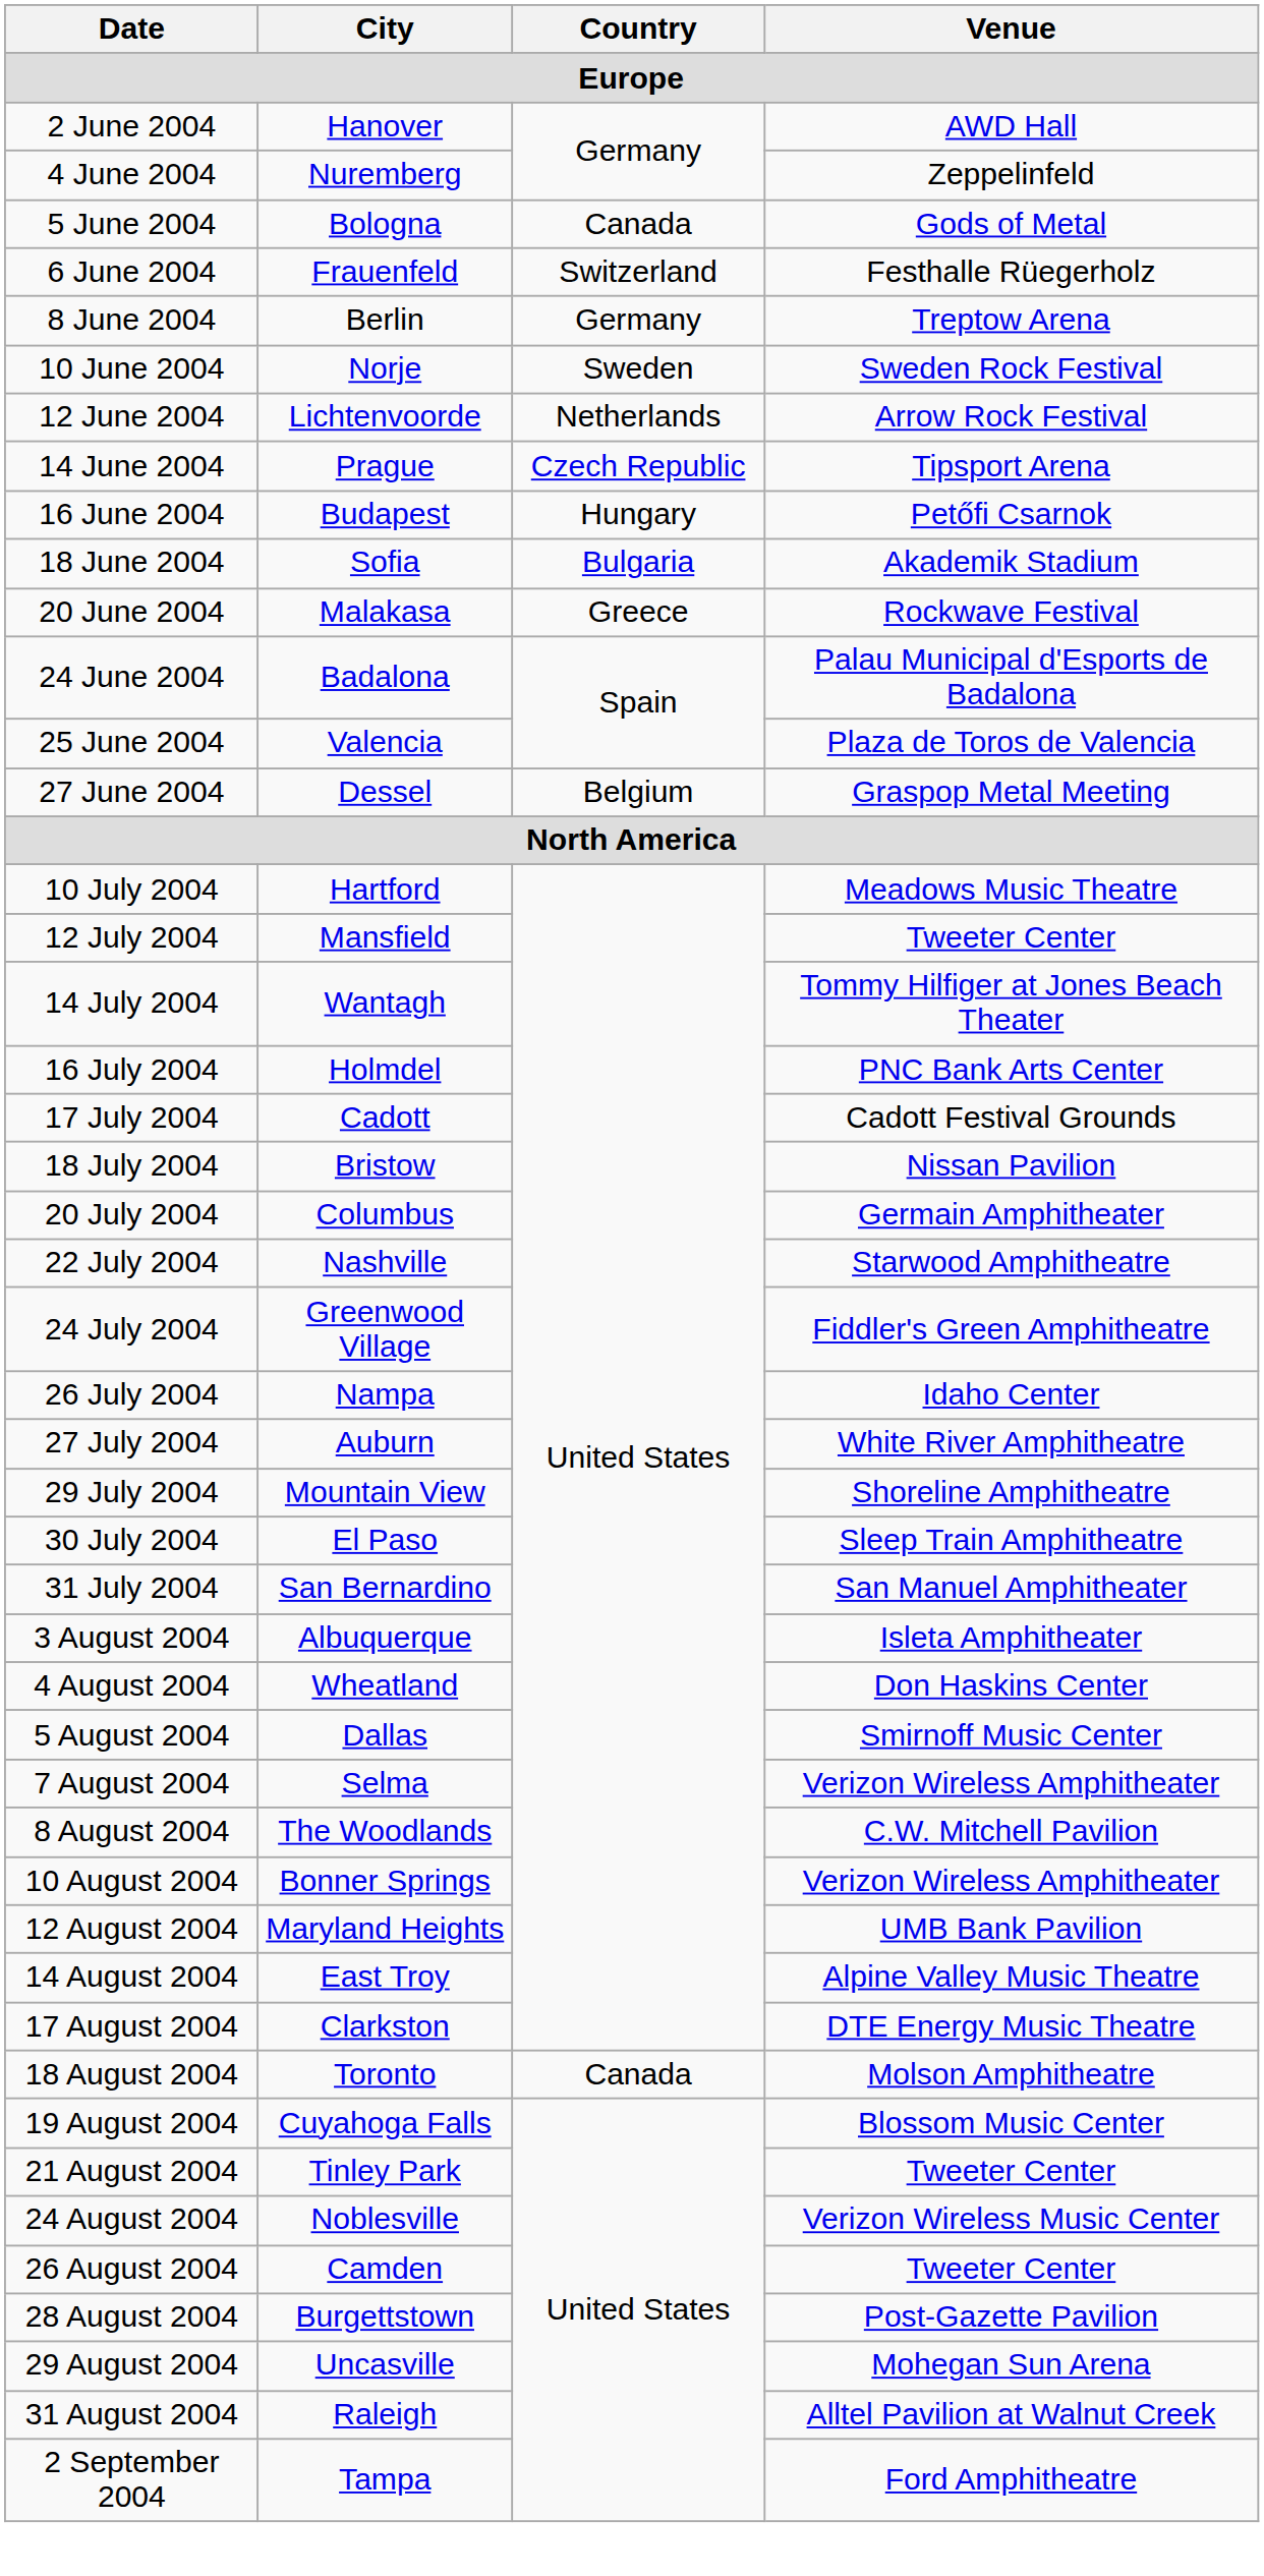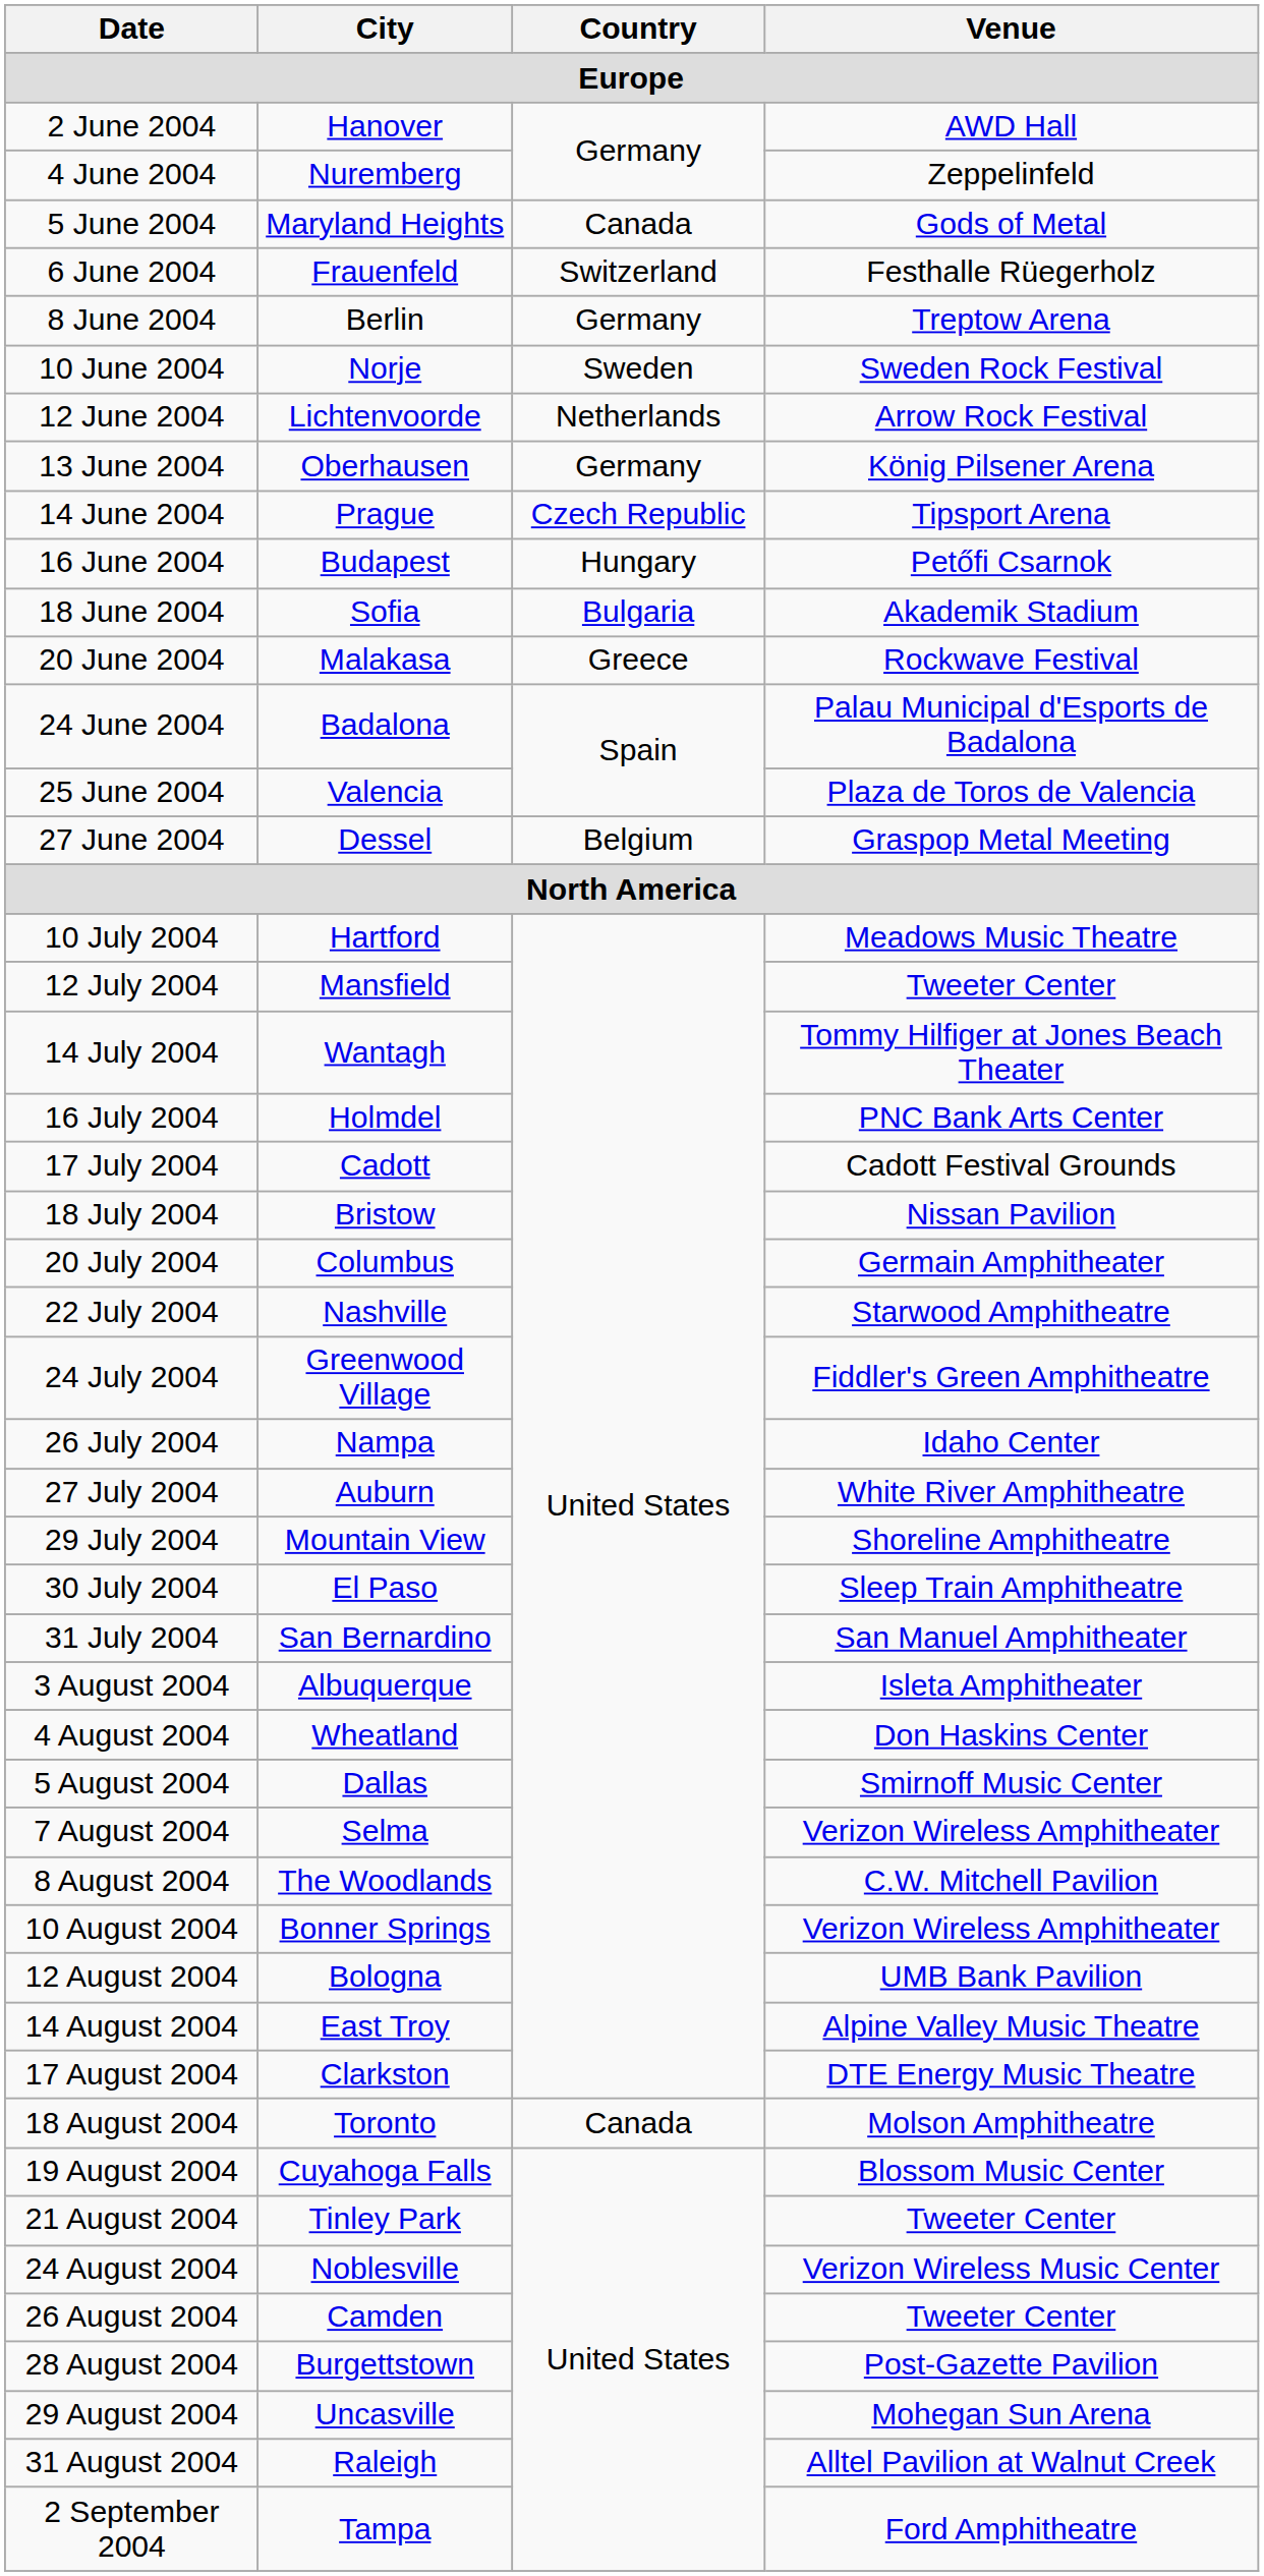 <table class="wikitable" style="text-align:center;">
 <tr>
 <th width="125">Date</th>
 <th width="125">City</th>
 <th width="125">Country</th>
 <th width="250">Venue</th>
 </tr>
 <tr bgcolor="#DDDDDD">
 <td colspan="4"><strong>Europe</strong></td>
 </tr>
 <tr>
 <td>2 June 2004</td>
 <td><a href='#'>Hanover</a></td>
 <td rowspan="2">Germany</td>
 <td><a href='#'>AWD Hall</a></td>
 </tr>
 <tr>
 <td>4 June 2004</td>
 <td><a href='#'>Nuremberg</a></td>
 <td>Zeppelinfeld</td>
 </tr>
 <tr>
 <td>5 June 2004</td>
-<td><a href='#'>Bologna</a></td>
+<td><a href='#'>Maryland Heights</a></td>
 <td>Canada</td>
 <td><a href='#'>Gods of Metal</a></td>
 </tr>
 <tr>
 <td>6 June 2004</td>
 <td><a href='#'>Frauenfeld</a></td>
 <td>Switzerland</td>
 <td>Festhalle Rüegerholz</td>
 </tr>
 <tr>
 <td>8 June 2004</td>
 <td>Berlin</td>
 <td>Germany</td>
 <td><a href='#'>Treptow Arena</a></td>
 </tr>
 <tr>
 <td>10 June 2004</td>
 <td><a href='#'>Norje</a></td>
 <td>Sweden</td>
 <td><a href='#'>Sweden Rock Festival</a></td>
 </tr>
 <tr>
 <td>12 June 2004</td>
 <td><a href='#'>Lichtenvoorde</a></td>
 <td>Netherlands</td>
 <td><a href='#'>Arrow Rock Festival</a></td>
+</tr>
+<tr>
+<td>13 June 2004</td>
+<td><a href='#'>Oberhausen</a></td>
+<td>Germany</td>
+<td><a href='#'>König Pilsener Arena</a></td>
 </tr>
 <tr>
 <td>14 June 2004</td>
 <td><a href='#'>Prague</a></td>
 <td><a href='#'>Czech Republic</a></td>
 <td><a href='#'>Tipsport Arena</a></td>
 </tr>
 <tr>
 <td>16 June 2004</td>
 <td><a href='#'>Budapest</a></td>
 <td>Hungary</td>
 <td><a href='#'>Petőfi Csarnok</a></td>
 </tr>
 <tr>
 <td>18 June 2004</td>
 <td><a href='#'>Sofia</a></td>
 <td><a href='#'>Bulgaria</a></td>
 <td><a href='#'>Akademik Stadium</a></td>
 </tr>
 <tr>
 <td>20 June 2004</td>
 <td><a href='#'>Malakasa</a></td>
 <td>Greece</td>
 <td><a href='#'>Rockwave Festival</a></td>
 </tr>
 <tr>
 <td>24 June 2004</td>
 <td><a href='#'>Badalona</a></td>
 <td rowspan="2">Spain</td>
 <td><a href='#'>Palau Municipal d'Esports de Badalona</a></td>
 </tr>
 <tr>
 <td>25 June 2004</td>
 <td><a href='#'>Valencia</a></td>
 <td><a href='#'>Plaza de Toros de Valencia</a></td>
 </tr>
 <tr>
 <td>27 June 2004</td>
 <td><a href='#'>Dessel</a></td>
 <td>Belgium</td>
 <td><a href='#'>Graspop Metal Meeting</a></td>
 </tr>
 <tr bgcolor="#DDDDDD">
 <td colspan="4"><strong>North America</strong></td>
 </tr>
 <tr>
 <td>10 July 2004</td>
 <td><a href='#'>Hartford</a></td>
 <td rowspan="23">United States</td>
 <td><a href='#'>Meadows Music Theatre</a></td>
 </tr>
 <tr>
 <td>12 July 2004</td>
 <td><a href='#'>Mansfield</a></td>
 <td><a href='#'>Tweeter Center</a></td>
 </tr>
 <tr>
 <td>14 July 2004</td>
 <td><a href='#'>Wantagh</a></td>
 <td><a href='#'>Tommy Hilfiger at Jones Beach Theater</a></td>
 </tr>
 <tr>
 <td>16 July 2004</td>
 <td><a href='#'>Holmdel</a></td>
 <td><a href='#'>PNC Bank Arts Center</a></td>
 </tr>
 <tr>
 <td>17 July 2004</td>
 <td><a href='#'>Cadott</a></td>
 <td>Cadott Festival Grounds</td>
 </tr>
 <tr>
 <td>18 July 2004</td>
 <td><a href='#'>Bristow</a></td>
 <td><a href='#'>Nissan Pavilion</a></td>
 </tr>
 <tr>
 <td>20 July 2004</td>
 <td><a href='#'>Columbus</a></td>
 <td><a href='#'>Germain Amphitheater</a></td>
 </tr>
 <tr>
 <td>22 July 2004</td>
 <td><a href='#'>Nashville</a></td>
 <td><a href='#'>Starwood Amphitheatre</a></td>
 </tr>
 <tr>
 <td>24 July 2004</td>
 <td><a href='#'>Greenwood Village</a></td>
 <td><a href='#'>Fiddler's Green Amphitheatre</a></td>
 </tr>
 <tr>
 <td>26 July 2004</td>
 <td><a href='#'>Nampa</a></td>
 <td><a href='#'>Idaho Center</a></td>
 </tr>
 <tr>
 <td>27 July 2004</td>
 <td><a href='#'>Auburn</a></td>
 <td><a href='#'>White River Amphitheatre</a></td>
 </tr>
 <tr>
 <td>29 July 2004</td>
 <td><a href='#'>Mountain View</a></td>
 <td><a href='#'>Shoreline Amphitheatre</a></td>
 </tr>
 <tr>
 <td>30 July 2004</td>
 <td><a href='#'>El Paso</a></td>
 <td><a href='#'>Sleep Train Amphitheatre</a></td>
 </tr>
 <tr>
 <td>31 July 2004</td>
 <td><a href='#'>San Bernardino</a></td>
 <td><a href='#'>San Manuel Amphitheater</a></td>
 </tr>
 <tr>
 <td>3 August 2004</td>
 <td><a href='#'>Albuquerque</a></td>
 <td><a href='#'>Isleta Amphitheater</a></td>
 </tr>
 <tr>
 <td>4 August 2004</td>
 <td><a href='#'>Wheatland</a></td>
 <td><a href='#'>Don Haskins Center</a></td>
 </tr>
 <tr>
 <td>5 August 2004</td>
 <td><a href='#'>Dallas</a></td>
 <td><a href='#'>Smirnoff Music Center</a></td>
 </tr>
 <tr>
 <td>7 August 2004</td>
 <td><a href='#'>Selma</a></td>
 <td><a href='#'>Verizon Wireless Amphitheater</a></td>
 </tr>
 <tr>
 <td>8 August 2004</td>
 <td><a href='#'>The Woodlands</a></td>
 <td><a href='#'>C.W. Mitchell Pavilion</a></td>
 </tr>
 <tr>
 <td>10 August 2004</td>
 <td><a href='#'>Bonner Springs</a></td>
 <td><a href='#'>Verizon Wireless Amphitheater</a></td>
 </tr>
 <tr>
 <td>12 August 2004</td>
-<td><a href='#'>Maryland Heights</a></td>
+<td><a href='#'>Bologna</a></td>
 <td><a href='#'>UMB Bank Pavilion</a></td>
 </tr>
 <tr>
 <td>14 August 2004</td>
 <td><a href='#'>East Troy</a></td>
 <td><a href='#'>Alpine Valley Music Theatre</a></td>
 </tr>
 <tr>
 <td>17 August 2004</td>
 <td><a href='#'>Clarkston</a></td>
 <td><a href='#'>DTE Energy Music Theatre</a></td>
 </tr>
 <tr>
 <td>18 August 2004</td>
 <td><a href='#'>Toronto</a></td>
 <td>Canada</td>
 <td><a href='#'>Molson Amphitheatre</a></td>
 </tr>
 <tr>
 <td>19 August 2004</td>
 <td><a href='#'>Cuyahoga Falls</a></td>
 <td rowspan="8">United States</td>
 <td><a href='#'>Blossom Music Center</a></td>
 </tr>
 <tr>
 <td>21 August 2004</td>
 <td><a href='#'>Tinley Park</a></td>
 <td><a href='#'>Tweeter Center</a></td>
 </tr>
 <tr>
 <td>24 August 2004</td>
 <td><a href='#'>Noblesville</a></td>
 <td><a href='#'>Verizon Wireless Music Center</a></td>
 </tr>
 <tr>
 <td>26 August 2004</td>
 <td><a href='#'>Camden</a></td>
 <td><a href='#'>Tweeter Center</a></td>
 </tr>
 <tr>
 <td>28 August 2004</td>
 <td><a href='#'>Burgettstown</a></td>
 <td><a href='#'>Post-Gazette Pavilion</a></td>
 </tr>
 <tr>
 <td>29 August 2004</td>
 <td><a href='#'>Uncasville</a></td>
 <td><a href='#'>Mohegan Sun Arena</a></td>
 </tr>
 <tr>
 <td>31 August 2004</td>
 <td><a href='#'>Raleigh</a></td>
 <td><a href='#'>Alltel Pavilion at Walnut Creek</a></td>
 </tr>
 <tr>
 <td>2 September 2004</td>
 <td><a href='#'>Tampa</a></td>
 <td><a href='#'>Ford Amphitheatre</a></td>
 </tr>
 </table>
